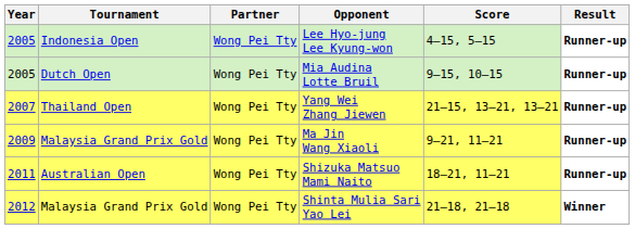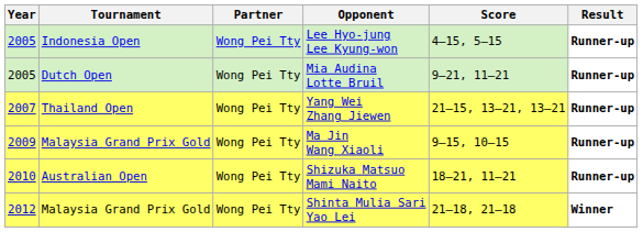 <table class="sortable wikitable" style="font-size: 90%;">
 <tr>
 <th>Year</th>
 <th>Tournament</th>
 <th>Partner</th>
 <th>Opponent</th>
 <th>Score</th>
 <th>Result</th>
 </tr>
 <tr style="background:#D4F1C5">
 <td align="center"><a href='#'>2005</a></td>
 <td align="left"><a href='#'>Indonesia Open</a></td>
 <td align="left"> <a href='#'>Wong Pei Tty</a></td>
 <td align="left"> <a href='#'>Lee Hyo-jung</a> <br>  <a href='#'>Lee Kyung-won</a></td>
 <td align="left">4–15, 5–15</td>
 <td style="text-align:left; background:white"> <strong>Runner-up</strong></td>
 </tr>
 <tr style="background:#D4F1C5">
 <td align="center">2005</td>
 <td align="left"><a href='#'>Dutch Open</a></td>
 <td align="left"> Wong Pei Tty</td>
 <td align="left"> <a href='#'>Mia Audina</a> <br>  <a href='#'>Lotte Bruil</a></td>
-<td align="left">9–15, 10–15</td>
+<td align="left">9–21, 11–21</td>
 <td style="text-align:left; background:white"> <strong>Runner-up</strong></td>
 </tr>
 <tr style="background:#FFFF67">
 <td align="center"><a href='#'>2007</a></td>
 <td align="left"><a href='#'>Thailand Open</a></td>
 <td align="left"> Wong Pei Tty</td>
 <td align="left"> <a href='#'>Yang Wei</a> <br>  <a href='#'>Zhang Jiewen</a></td>
 <td align="left">21–15, 13–21, 13–21</td>
 <td style="text-align:left; background:white"> <strong>Runner-up</strong></td>
 </tr>
 <tr style="background:#FFFF67">
 <td align="center"><a href='#'>2009</a></td>
 <td align="left"><a href='#'>Malaysia Grand Prix Gold</a></td>
 <td align="left"> Wong Pei Tty</td>
 <td align="left"> <a href='#'>Ma Jin</a> <br>  <a href='#'>Wang Xiaoli</a></td>
-<td align="left">9–21, 11–21</td>
+<td align="left">9–15, 10–15</td>
 <td style="text-align:left; background:white"> <strong>Runner-up</strong></td>
 </tr>
 <tr style="background:#FFFF67">
-<td align="center"><a href='#'>2011</a></td>
+<td align="center"><a href='#'>2010</a></td>
 <td align="left"><a href='#'>Australian Open</a></td>
 <td align="left"> Wong Pei Tty</td>
 <td align="left"> <a href='#'>Shizuka Matsuo</a> <br>  <a href='#'>Mami Naito</a></td>
 <td align="left">18–21, 11–21</td>
 <td style="text-align:left; background:white"> <strong>Runner-up</strong></td>
 </tr>
 <tr style="background:#FFFF67">
 <td align="center"><a href='#'>2012</a></td>
 <td align="left">Malaysia Grand Prix Gold</td>
 <td align="left"> Wong Pei Tty</td>
 <td align="left"> <a href='#'>Shinta Mulia Sari</a> <br>  <a href='#'>Yao Lei</a></td>
 <td align="left">21–18, 21–18</td>
 <td style="text-align:left; background:white"> <strong>Winner</strong></td>
 </tr>
 </table>
